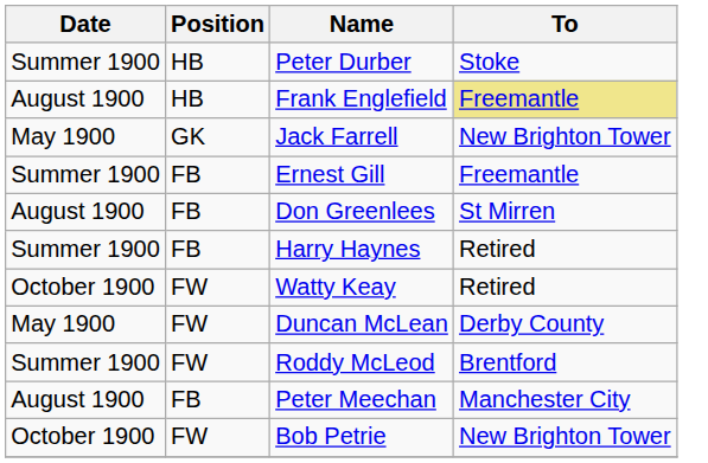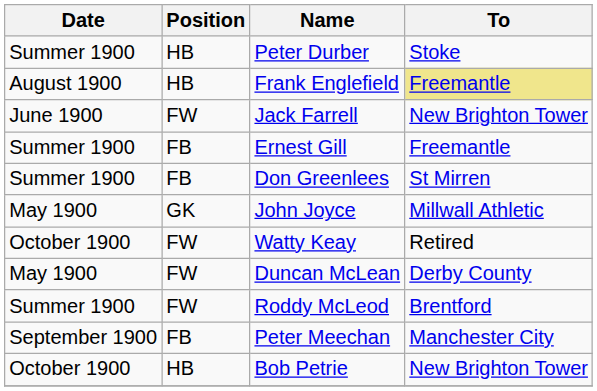 <table class="wikitable">
 <tr>
 <th>Date</th>
 <th>Position</th>
 <th>Name</th>
 <th>To</th>
 </tr>
 <tr>
 <td>Summer 1900</td>
 <td>HB</td>
 <td><a href='#'>Peter Durber</a></td>
 <td><a href='#'>Stoke</a></td>
 </tr>
 <tr>
 <td>August 1900</td>
 <td>HB</td>
 <td><a href='#'>Frank Englefield</a></td>
 <td style="background: khaki;"><a href='#'>Freemantle</a></td>
 </tr>
 <tr>
-<td>May 1900</td>
-<td>GK</td>
+<td>June 1900</td>
+<td>FW</td>
 <td><a href='#'>Jack Farrell</a></td>
 <td><a href='#'>New Brighton Tower</a></td>
 </tr>
 <tr>
 <td>Summer 1900</td>
 <td>FB</td>
 <td><a href='#'>Ernest Gill</a></td>
 <td><a href='#'>Freemantle</a></td>
 </tr>
 <tr>
-<td>August 1900</td>
+<td>Summer 1900</td>
 <td>FB</td>
 <td><a href='#'>Don Greenlees</a></td>
 <td><a href='#'>St Mirren</a></td>
 </tr>
 <tr>
-<td>Summer 1900</td>
-<td>FB</td>
-<td><a href='#'>Harry Haynes</a></td>
-<td>Retired</td>
+<td>May 1900</td>
+<td>GK</td>
+<td><a href='#'>John Joyce</a></td>
+<td><a href='#'>Millwall Athletic</a></td>
 </tr>
 <tr>
 <td>October 1900</td>
 <td>FW</td>
 <td><a href='#'>Watty Keay</a></td>
 <td>Retired</td>
 </tr>
 <tr>
 <td>May 1900</td>
 <td>FW</td>
 <td><a href='#'>Duncan McLean</a></td>
 <td><a href='#'>Derby County</a></td>
 </tr>
 <tr>
 <td>Summer 1900</td>
 <td>FW</td>
 <td><a href='#'>Roddy McLeod</a></td>
 <td><a href='#'>Brentford</a></td>
 </tr>
 <tr>
-<td>August 1900</td>
+<td>September 1900</td>
 <td>FB</td>
 <td><a href='#'>Peter Meechan</a></td>
 <td><a href='#'>Manchester City</a></td>
 </tr>
 <tr>
 <td>October 1900</td>
-<td>FW</td>
+<td>HB</td>
 <td><a href='#'>Bob Petrie</a></td>
 <td><a href='#'>New Brighton Tower</a></td>
 </tr>
 <tr>
 </tr>
 </table>
